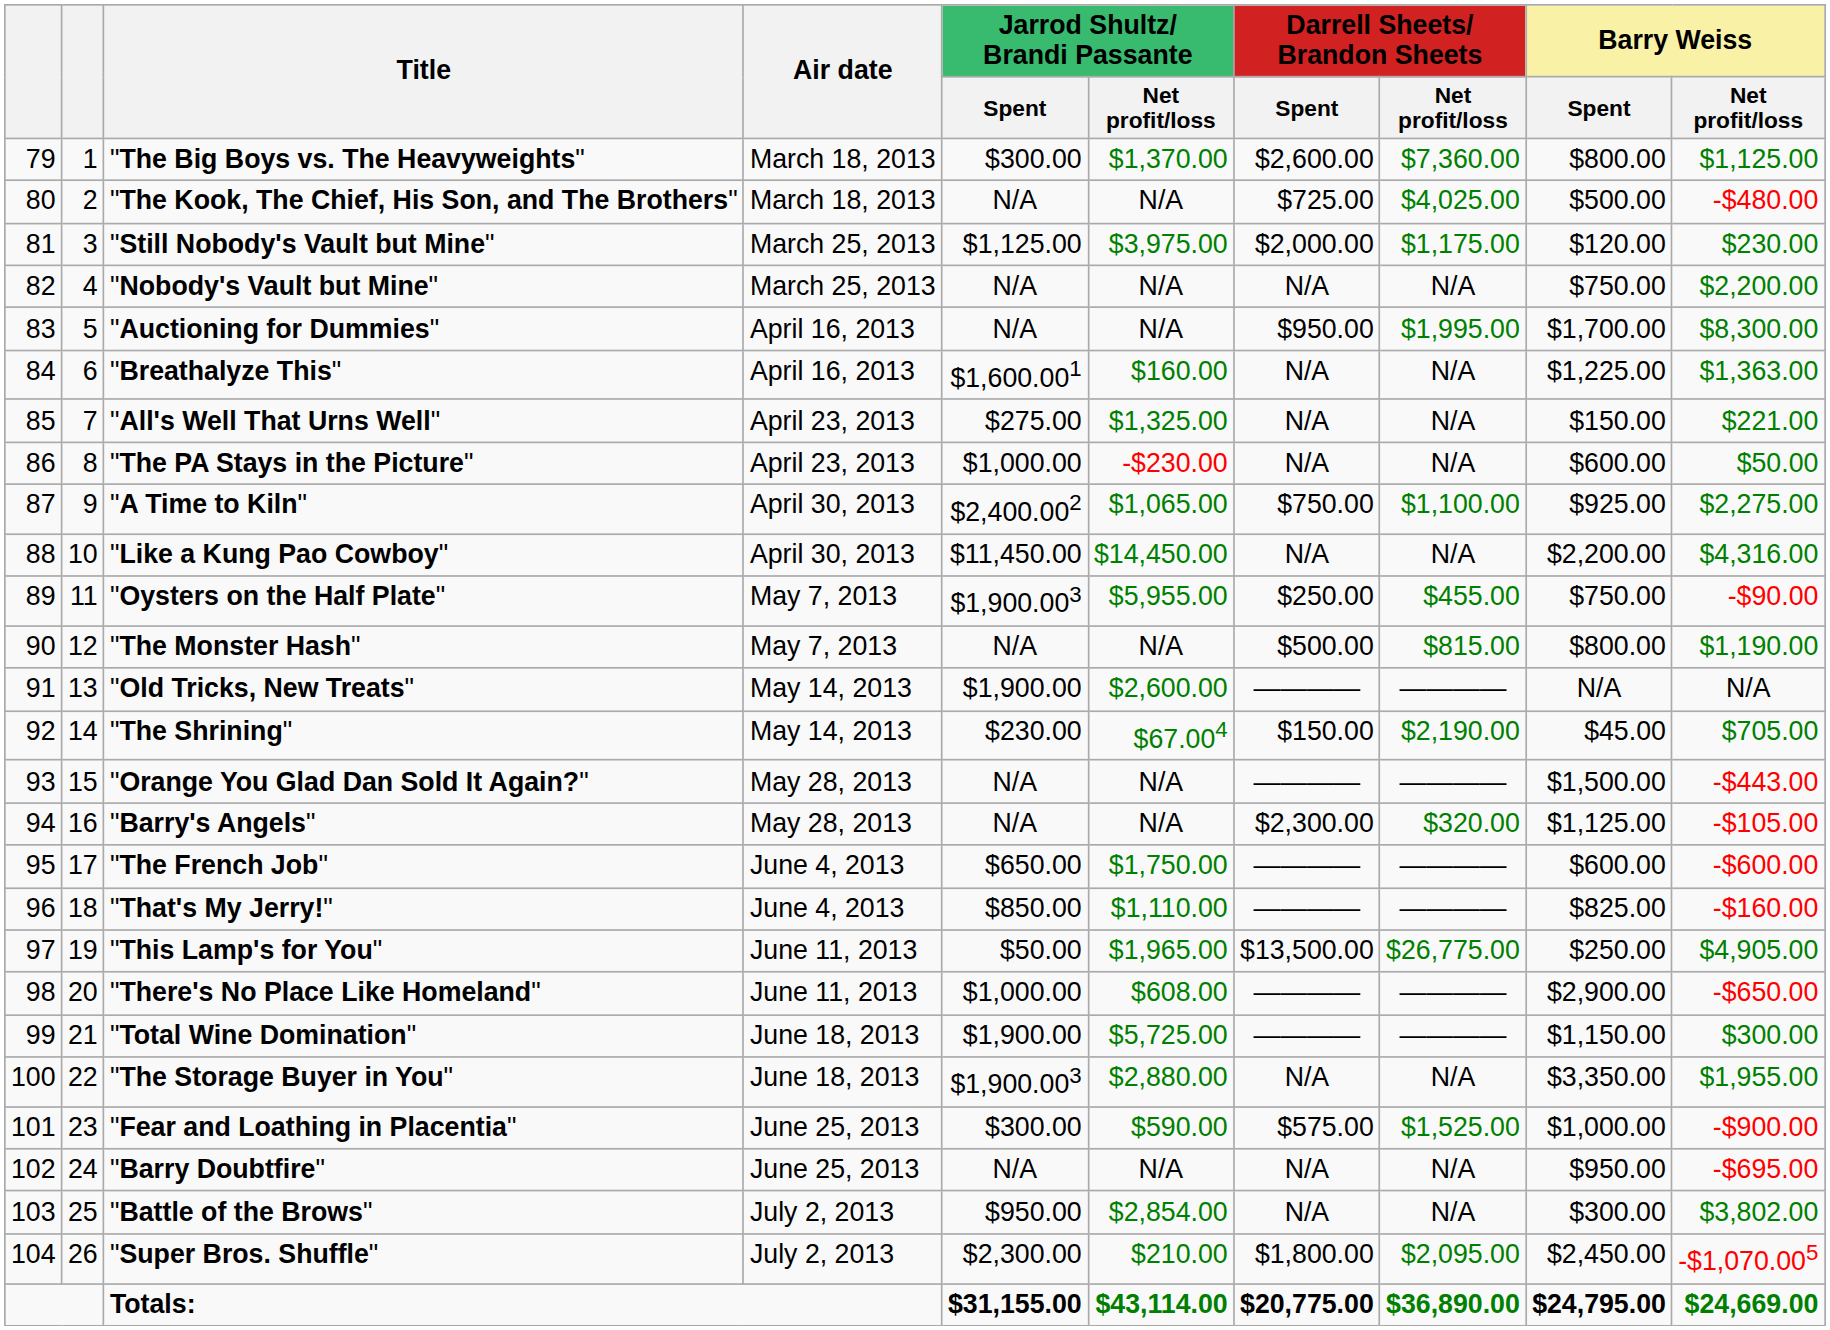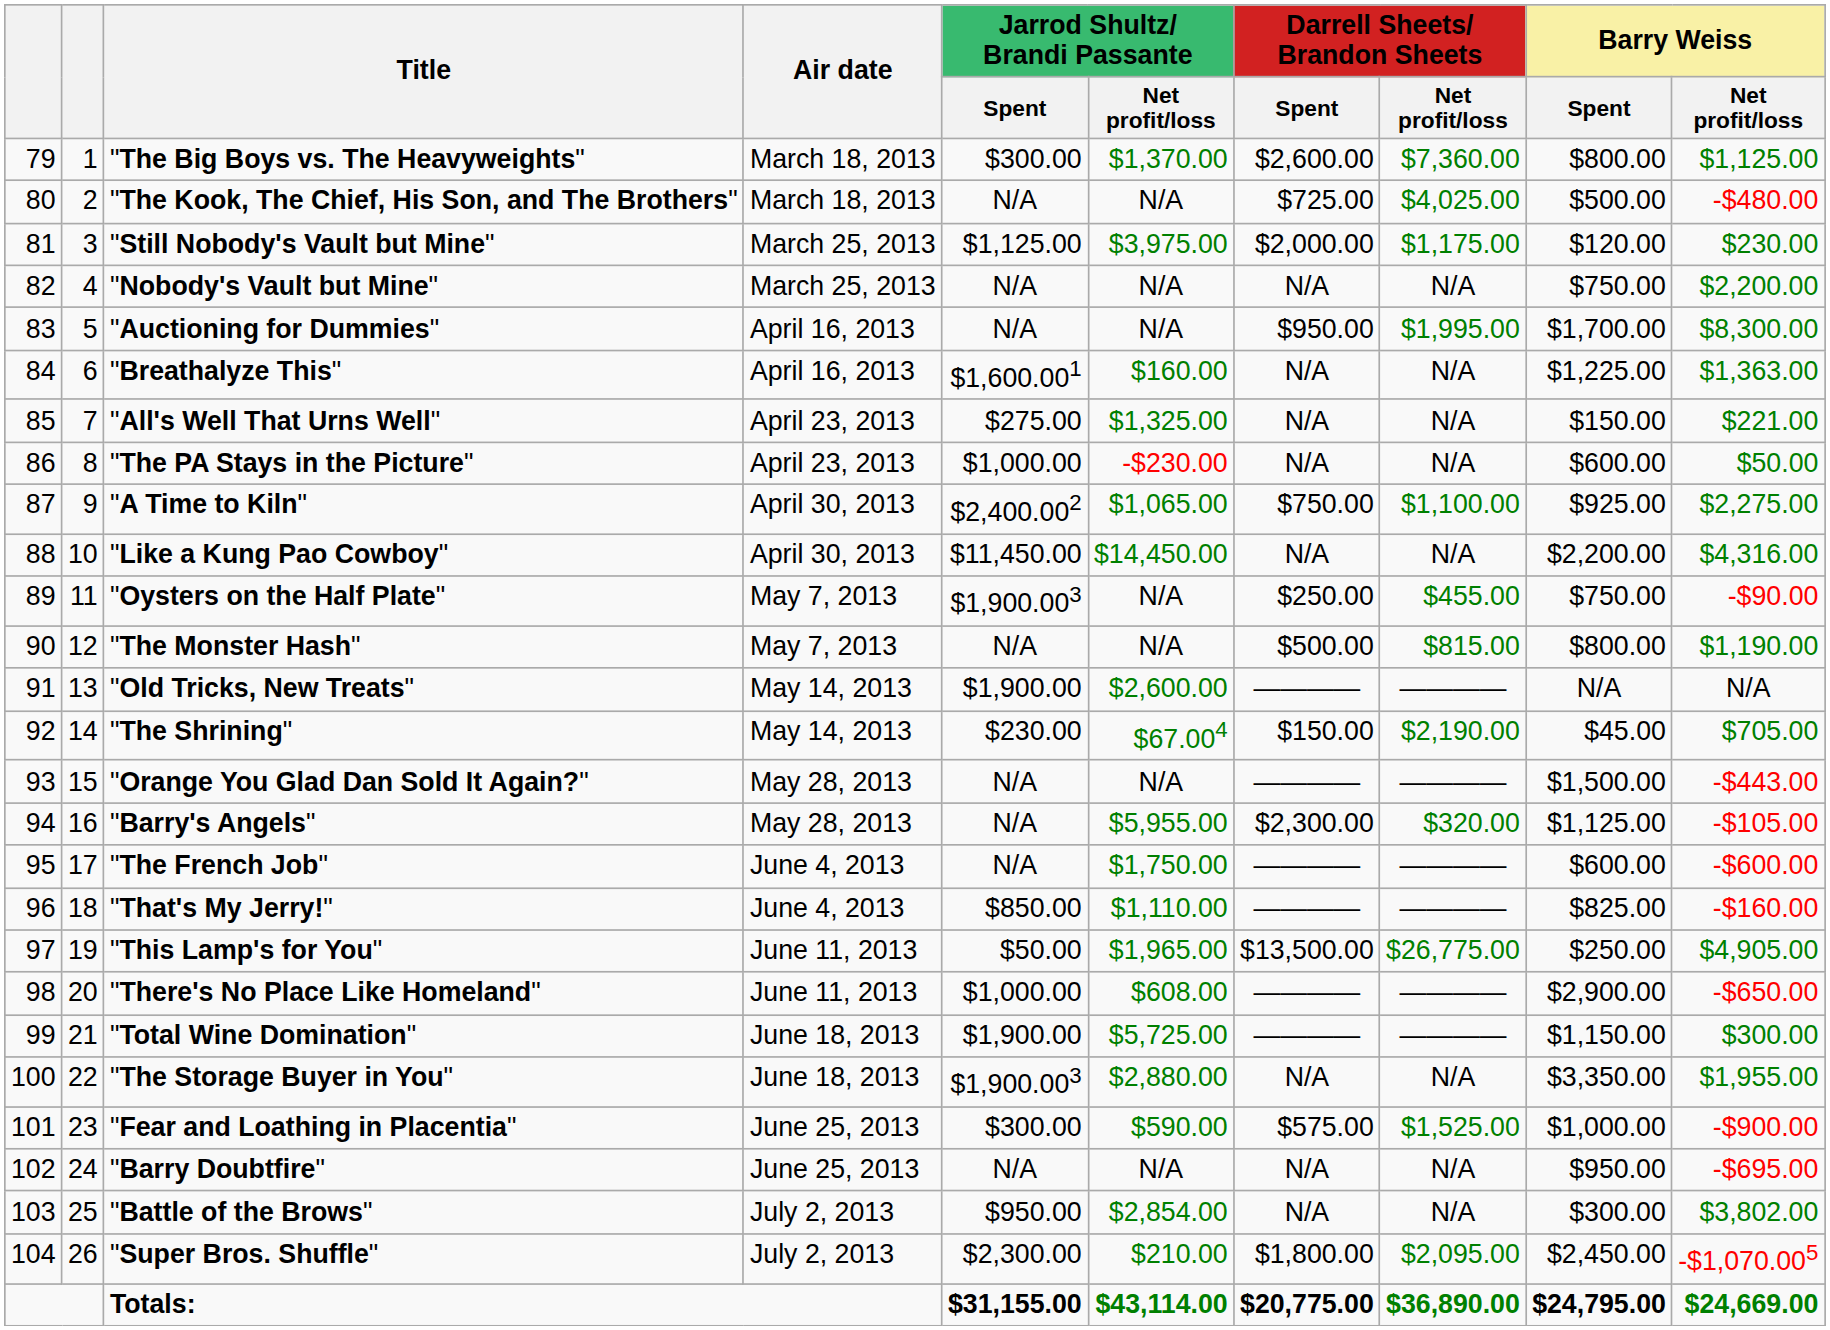 <table class="wikitable" style="text-align: right;">
 <tr>
 <th rowspan = "2"></th>
 <th rowspan = "2"></th>
 <th rowspan = "2">Title</th>
 <th rowspan = "2">Air date</th>
 <th colspan = "2" style="background:#38ba6f;">Jarrod Shultz/<br>Brandi Passante</th>
 <th colspan = "2" style="background:#d22121;">Darrell Sheets/<br>Brandon Sheets</th>
 <th colspan = "2" style="background:#F9F1A6;">Barry Weiss</th>
 </tr>
 <tr>
 <th style="width:66px; font-size:85%;">Spent</th>
 <th style="width:66px; font-size:85%;">Net profit/loss</th>
 <th style="width:66px; font-size:85%;">Spent</th>
 <th style="width:66px; font-size:85%;">Net profit/loss</th>
 <th style="width:66px; font-size:85%;">Spent</th>
 <th style="width:68px; font-size:85%;">Net profit/loss</th>
 </tr>
 <tr valign="top">
 <td>79</td>
 <td>1</td>
 <td align="left">"<strong>The Big Boys vs. The Heavyweights</strong>"</td>
 <td align="left">March 18, 2013</td>
 <td>$300.00</td>
 <td style="color:green;">$1,370.00</td>
 <td>$2,600.00</td>
 <td style="color:green;">$7,360.00</td>
 <td>$800.00</td>
 <td style="color:green;">$1,125.00</td>
 </tr>
 <tr valign="top">
 <td>80</td>
 <td>2</td>
 <td align="left">"<strong>The Kook, The Chief, His Son, and The Brothers</strong>"</td>
 <td align="left">March 18, 2013</td>
 <td style="text-align:center;">N/A</td>
 <td style="text-align:center;">N/A</td>
 <td>$725.00</td>
 <td style="color:green;">$4,025.00</td>
 <td>$500.00</td>
 <td style="color:red;">-$480.00</td>
 </tr>
 <tr valign="top">
 <td>81</td>
 <td>3</td>
 <td align="left">"<strong>Still Nobody's Vault but Mine</strong>"</td>
 <td align="left">March 25, 2013</td>
 <td>$1,125.00</td>
 <td style="color:green;">$3,975.00</td>
 <td>$2,000.00</td>
 <td style="color:green;">$1,175.00</td>
 <td>$120.00</td>
 <td style="color:green;">$230.00</td>
 </tr>
 <tr valign="top">
 <td>82</td>
 <td>4</td>
 <td align="left">"<strong>Nobody's Vault but Mine</strong>"</td>
 <td align="left">March 25, 2013</td>
 <td style="text-align:center;">N/A</td>
 <td style="text-align:center;">N/A</td>
 <td style="text-align:center;">N/A</td>
 <td style="text-align:center;">N/A</td>
 <td>$750.00</td>
 <td style="color:green;">$2,200.00</td>
 </tr>
 <tr valign="top">
 <td>83</td>
 <td>5</td>
 <td align="left">"<strong>Auctioning for Dummies</strong>"</td>
 <td align="left">April 16, 2013</td>
 <td style="text-align:center;">N/A</td>
 <td style="text-align:center;">N/A</td>
 <td>$950.00</td>
 <td style="color:green;">$1,995.00</td>
 <td>$1,700.00</td>
 <td style="color:green;">$8,300.00</td>
 </tr>
 <tr valign="top">
 <td>84</td>
 <td>6</td>
 <td align="left">"<strong>Breathalyze This</strong>"</td>
 <td align="left">April 16, 2013</td>
 <td>$1,600.00<sup>1</sup></td>
 <td style="color:green;">$160.00</td>
 <td style="text-align:center;">N/A</td>
 <td style="text-align:center;">N/A</td>
 <td>$1,225.00</td>
 <td style="color:green;">$1,363.00</td>
 </tr>
 <tr valign="top">
 <td>85</td>
 <td>7</td>
 <td align="left">"<strong>All's Well That Urns Well</strong>"</td>
 <td align="left">April 23, 2013</td>
 <td>$275.00</td>
 <td style="color:green;">$1,325.00</td>
 <td style="text-align:center;">N/A</td>
 <td style="text-align:center;">N/A</td>
 <td>$150.00</td>
 <td style="color:green;">$221.00</td>
 </tr>
 <tr valign="top">
 <td>86</td>
 <td>8</td>
 <td align="left">"<strong>The PA Stays in the Picture</strong>"</td>
 <td align="left">April 23, 2013</td>
 <td>$1,000.00</td>
 <td style="color:red;">-$230.00</td>
 <td style="text-align:center;">N/A</td>
 <td style="text-align:center;">N/A</td>
 <td>$600.00</td>
 <td style="color:green;">$50.00</td>
 </tr>
 <tr valign="top">
 <td>87</td>
 <td>9</td>
 <td align="left">"<strong>A Time to Kiln</strong>"</td>
 <td align="left">April 30, 2013</td>
 <td>$2,400.00<sup>2</sup></td>
 <td style="color:green;">$1,065.00</td>
 <td>$750.00</td>
 <td style="color:green;">$1,100.00</td>
 <td>$925.00</td>
 <td style="color:green;">$2,275.00</td>
 </tr>
 <tr valign="top">
 <td>88</td>
 <td>10</td>
 <td align="left">"<strong>Like a Kung Pao Cowboy</strong>"</td>
 <td align="left">April 30, 2013</td>
 <td>$11,450.00</td>
 <td style="color:green;">$14,450.00</td>
 <td style="text-align:center;">N/A</td>
 <td style="text-align:center;">N/A</td>
 <td>$2,200.00</td>
 <td style="color:green;">$4,316.00</td>
 </tr>
 <tr valign="top">
 <td>89</td>
 <td>11</td>
 <td align="left">"<strong>Oysters on the Half Plate</strong>"</td>
 <td align="left">May 7, 2013</td>
 <td>$1,900.00<sup>3</sup></td>
-<td style="color:green;">$5,955.00</td>
+<td style="text-align:center;">N/A</td>
 <td>$250.00</td>
 <td style="color:green;">$455.00</td>
 <td>$750.00</td>
 <td style="color:red;">-$90.00</td>
 </tr>
 <tr valign="top">
 <td>90</td>
 <td>12</td>
 <td align="left">"<strong>The Monster Hash</strong>"</td>
 <td align="left">May 7, 2013</td>
 <td style="text-align:center;">N/A</td>
 <td style="text-align:center;">N/A</td>
 <td>$500.00</td>
 <td style="color:green;">$815.00</td>
 <td>$800.00</td>
 <td style="color:green;">$1,190.00</td>
 </tr>
 <tr valign="top">
 <td>91</td>
 <td>13</td>
 <td align="left">"<strong>Old Tricks, New Treats</strong>"</td>
 <td align="left">May 14, 2013</td>
 <td>$1,900.00</td>
 <td style="color:green;">$2,600.00</td>
 <td style="text-align:center;">————</td>
 <td style="text-align:center;">————</td>
 <td style="text-align:center;">N/A</td>
 <td style="text-align:center;">N/A</td>
 </tr>
 <tr valign="top">
 <td>92</td>
 <td>14</td>
 <td align="left">"<strong>The Shrining</strong>"</td>
 <td align="left">May 14, 2013</td>
 <td>$230.00</td>
 <td style="color:green;">$67.00<sup>4</sup></td>
 <td>$150.00</td>
 <td style="color:green;">$2,190.00</td>
 <td>$45.00</td>
 <td style="color:green;">$705.00</td>
 </tr>
 <tr valign="top">
 <td>93</td>
 <td>15</td>
 <td align="left">"<strong>Orange You Glad Dan Sold It Again?</strong>"</td>
 <td align="left">May 28, 2013</td>
 <td style="text-align:center;">N/A</td>
 <td style="text-align:center;">N/A</td>
 <td style="text-align:center;">————</td>
 <td style="text-align:center;">————</td>
 <td>$1,500.00</td>
 <td style="color:red;">-$443.00</td>
 </tr>
 <tr valign="top">
 <td>94</td>
 <td>16</td>
 <td align="left">"<strong>Barry's Angels</strong>"</td>
 <td align="left">May 28, 2013</td>
 <td style="text-align:center;">N/A</td>
-<td style="text-align:center;">N/A</td>
+<td style="color:green;">$5,955.00</td>
 <td>$2,300.00</td>
 <td style="color:green;">$320.00</td>
 <td>$1,125.00</td>
 <td style="color:red;">-$105.00</td>
 </tr>
 <tr valign="top">
 <td>95</td>
 <td>17</td>
 <td align="left">"<strong>The French Job</strong>"</td>
 <td align="left">June 4, 2013</td>
-<td>$650.00</td>
+<td style="text-align:center;">N/A</td>
 <td style="color:green;">$1,750.00</td>
 <td style="text-align:center;">————</td>
 <td style="text-align:center;">————</td>
 <td>$600.00</td>
 <td style="color:red;">-$600.00</td>
 </tr>
 <tr valign="top">
 <td>96</td>
 <td>18</td>
 <td align="left">"<strong>That's My Jerry!</strong>"</td>
 <td align="left">June 4, 2013</td>
 <td>$850.00</td>
 <td style="color:green;">$1,110.00</td>
 <td style="text-align:center;">————</td>
 <td style="text-align:center;">————</td>
 <td>$825.00</td>
 <td style="color:red;">-$160.00</td>
 </tr>
 <tr valign="top">
 <td>97</td>
 <td>19</td>
 <td align="left">"<strong>This Lamp's for You</strong>"</td>
 <td align="left">June 11, 2013</td>
 <td>$50.00</td>
 <td style="color:green;">$1,965.00</td>
 <td>$13,500.00</td>
 <td style="color:green;">$26,775.00</td>
 <td>$250.00</td>
 <td style="color:green;">$4,905.00</td>
 </tr>
 <tr valign="top">
 <td>98</td>
 <td>20</td>
 <td align="left">"<strong>There's No Place Like Homeland</strong>"</td>
 <td align="left">June 11, 2013</td>
 <td>$1,000.00</td>
 <td style="color:green;">$608.00</td>
 <td style="text-align:center;">————</td>
 <td style="text-align:center;">————</td>
 <td>$2,900.00</td>
 <td style="color:red;">-$650.00</td>
 </tr>
 <tr valign="top">
 <td>99</td>
 <td>21</td>
 <td align="left">"<strong>Total Wine Domination</strong>"</td>
 <td align="left">June 18, 2013</td>
 <td>$1,900.00</td>
 <td style="color:green;">$5,725.00</td>
 <td style="text-align:center;">————</td>
 <td style="text-align:center;">————</td>
 <td>$1,150.00</td>
 <td style="color:green;">$300.00</td>
 </tr>
 <tr valign="top">
 <td>100</td>
 <td>22</td>
 <td align="left">"<strong>The Storage Buyer in You</strong>"</td>
 <td align="left">June 18, 2013</td>
 <td>$1,900.00<sup>3</sup></td>
 <td style="color:green;">$2,880.00</td>
 <td style="text-align:center;">N/A</td>
 <td style="text-align:center;">N/A</td>
 <td>$3,350.00</td>
 <td style="color:green;">$1,955.00</td>
 </tr>
 <tr valign="top">
 <td>101</td>
 <td>23</td>
 <td align="left">"<strong>Fear and Loathing in Placentia</strong>"</td>
 <td align="left">June 25, 2013</td>
 <td>$300.00</td>
 <td style="color:green;">$590.00</td>
 <td>$575.00</td>
 <td style="color:green;">$1,525.00</td>
 <td>$1,000.00</td>
 <td style="color:red;">-$900.00</td>
 </tr>
 <tr valign="top">
 <td>102</td>
 <td>24</td>
 <td align="left">"<strong>Barry Doubtfire</strong>"</td>
 <td align="left">June 25, 2013</td>
 <td style="text-align:center;">N/A</td>
 <td style="text-align:center;">N/A</td>
 <td style="text-align:center;">N/A</td>
 <td style="text-align:center;">N/A</td>
 <td>$950.00</td>
 <td style="color:red;">-$695.00</td>
 </tr>
 <tr valign="top">
 <td>103</td>
 <td>25</td>
 <td align="left">"<strong>Battle of the Brows</strong>"</td>
 <td align="left">July 2, 2013</td>
 <td>$950.00</td>
 <td style="color:green;">$2,854.00</td>
 <td style="text-align:center;">N/A</td>
 <td style="text-align:center;">N/A</td>
 <td>$300.00</td>
 <td style="color:green;">$3,802.00</td>
 </tr>
 <tr valign="top">
 <td>104</td>
 <td>26</td>
 <td align="left">"<strong>Super Bros. Shuffle</strong>"</td>
 <td align="left">July 2, 2013</td>
 <td>$2,300.00</td>
 <td style="color:green;">$210.00</td>
 <td>$1,800.00</td>
 <td style="color:green;">$2,095.00</td>
 <td>$2,450.00</td>
 <td style="color:red;">-$1,070.00<sup>5</sup></td>
 </tr>
 <tr valign="top">
 <td colspan="2"></td>
 <td colspan="2" style="text-align:left;"><strong>Totals:</strong></td>
 <td><strong>$31,155.00</strong></td>
 <td style="color:green;"><strong>$43,114.00</strong></td>
 <td><strong>$20,775.00</strong></td>
 <td style="color:green;"><strong>$36,890.00</strong></td>
 <td><strong>$24,795.00</strong></td>
 <td style="color:green;"><strong>$24,669.00</strong></td>
 </tr>
 </table>
